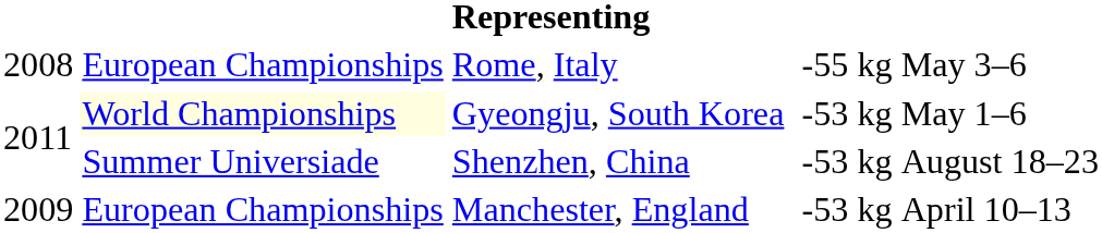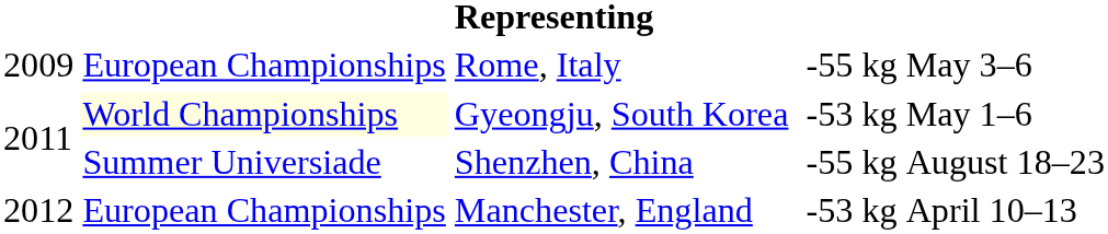 <table>
 <tr>
 <th colspan="6">Representing </th>
 </tr>
 <tr align=left>
-<td>2008</td>
+<td>2009</td>
 <td><a href='#'>European Championships</a></td>
 <td><a href='#'>Rome</a>, <a href='#'>Italy</a></td>
 <td></td>
 <td>-55 kg</td>
 <td>May 3–6</td>
 </tr>
 <tr align=left>
 <td rowspan=2>2011</td>
 <td style="background: lightyellow;"><a href='#'>World Championships</a></td>
 <td><a href='#'>Gyeongju</a>, <a href='#'>South Korea</a></td>
 <td></td>
 <td>-53 kg</td>
 <td>May 1–6</td>
 </tr>
 <tr align=left>
 <td><a href='#'>Summer Universiade</a></td>
 <td><a href='#'>Shenzhen</a>, <a href='#'>China</a></td>
 <td></td>
-<td>-53 kg</td>
+<td>-55 kg</td>
 <td>August 18–23</td>
 </tr>
 <tr align=left>
-<td>2009</td>
+<td>2012</td>
 <td><a href='#'>European Championships</a></td>
 <td><a href='#'>Manchester</a>, <a href='#'>England</a></td>
 <td></td>
 <td>-53 kg</td>
 <td>April 10–13</td>
 </tr>
 </table>
